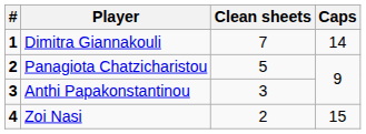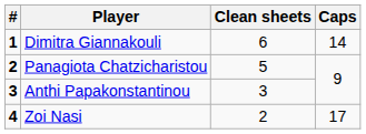 <table class="wikitable sortable">
 <tr>
 <th width =>#</th>
 <th width =>Player</th>
 <th width =>Clean sheets</th>
 <th width =>Caps</th>
 </tr>
 <tr>
 <td style="text-align:center"><strong>1</strong></td>
 <td><a href='#'>Dimitra Giannakouli</a></td>
-<td style="text-align:center">7</td>
+<td style="text-align:center">6</td>
 <td style="text-align:center">14</td>
 </tr>
 <tr>
 <td style="text-align:center"><strong>2</strong></td>
 <td><a href='#'>Panagiota Chatzicharistou</a></td>
 <td style="text-align:center">5</td>
 <td rowspan=2 style="text-align:center">9</td>
 </tr>
 <tr>
 <td style="text-align:center"><strong>3</strong></td>
 <td><a href='#'>Anthi Papakonstantinou</a></td>
 <td style="text-align:center">3</td>
 </tr>
 <tr>
 <td style="text-align:center"><strong>4</strong></td>
 <td><a href='#'>Zoi Nasi</a></td>
 <td style="text-align:center">2</td>
-<td style="text-align:center">15</td>
+<td style="text-align:center">17</td>
 </tr>
 </table>
